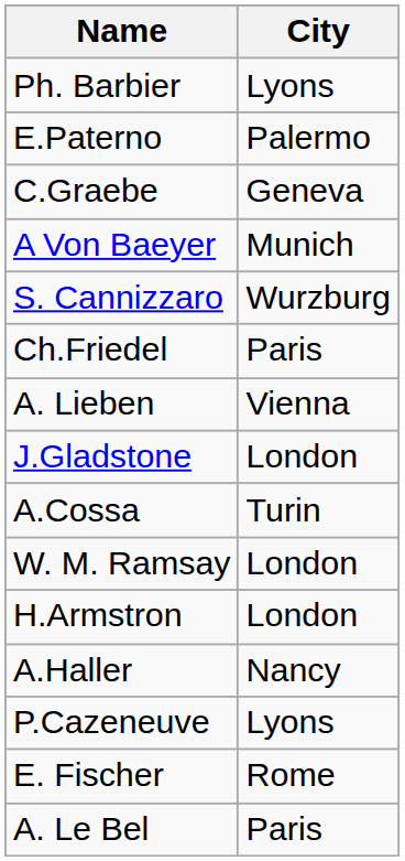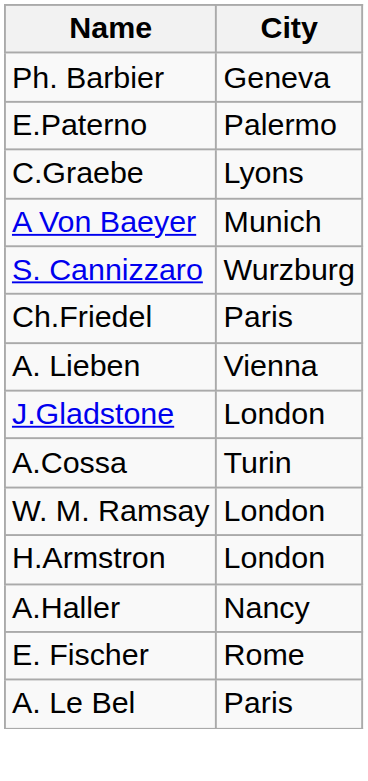 <table class="wikitable">
 <tr>
 <th>Name</th>
 <th>City</th>
 </tr>
 <tr>
 <td>Ph. Barbier</td>
-<td>Lyons</td>
+<td>Geneva</td>
 </tr>
 <tr>
 <td>E.Paterno</td>
 <td>Palermo</td>
 </tr>
 <tr>
 <td>C.Graebe</td>
-<td>Geneva</td>
+<td>Lyons</td>
 </tr>
 <tr>
 <td><a href='#'>A Von Baeyer</a></td>
 <td>Munich</td>
 </tr>
 <tr>
 <td><a href='#'>S. Cannizzaro</a></td>
 <td>Wurzburg</td>
 </tr>
 <tr>
 <td>Ch.Friedel</td>
 <td>Paris</td>
 </tr>
 <tr>
 <td>A. Lieben</td>
 <td>Vienna</td>
 </tr>
 <tr>
 <td><a href='#'>J.Gladstone</a></td>
 <td>London</td>
 </tr>
 <tr>
 <td>A.Cossa</td>
 <td>Turin</td>
 </tr>
 <tr>
 <td>W. M. Ramsay</td>
 <td>London</td>
 </tr>
 <tr>
 <td>H.Armstron</td>
 <td>London</td>
 </tr>
 <tr>
 <td>A.Haller</td>
 <td>Nancy</td>
 </tr>
 <tr>
-<td>P.Cazeneuve</td>
-<td>Lyons</td>
-</tr>
-<tr>
 <td>E. Fischer</td>
 <td>Rome</td>
 </tr>
 <tr>
 <td>A. Le Bel</td>
 <td>Paris</td>
 </tr>
 </table>
